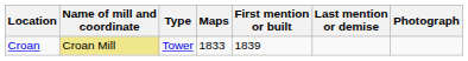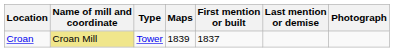 <table class="wikitable">
 <tr>
 <th>Location</th>
 <th>Name of mill and<br>coordinate</th>
 <th>Type</th>
 <th>Maps</th>
 <th>First mention<br>or built</th>
 <th>Last mention<br> or demise</th>
 <th>Photograph</th>
 </tr>
 <tr>
 <td><a href='#'>Croan</a></td>
 <td style="background: khaki;">Croan Mill<br></td>
 <td><a href='#'>Tower</a></td>
-<td>1833</td>
 <td>1839</td>
+<td>1837</td>
 <td></td>
 <td></td>
 </tr>
 </table>
